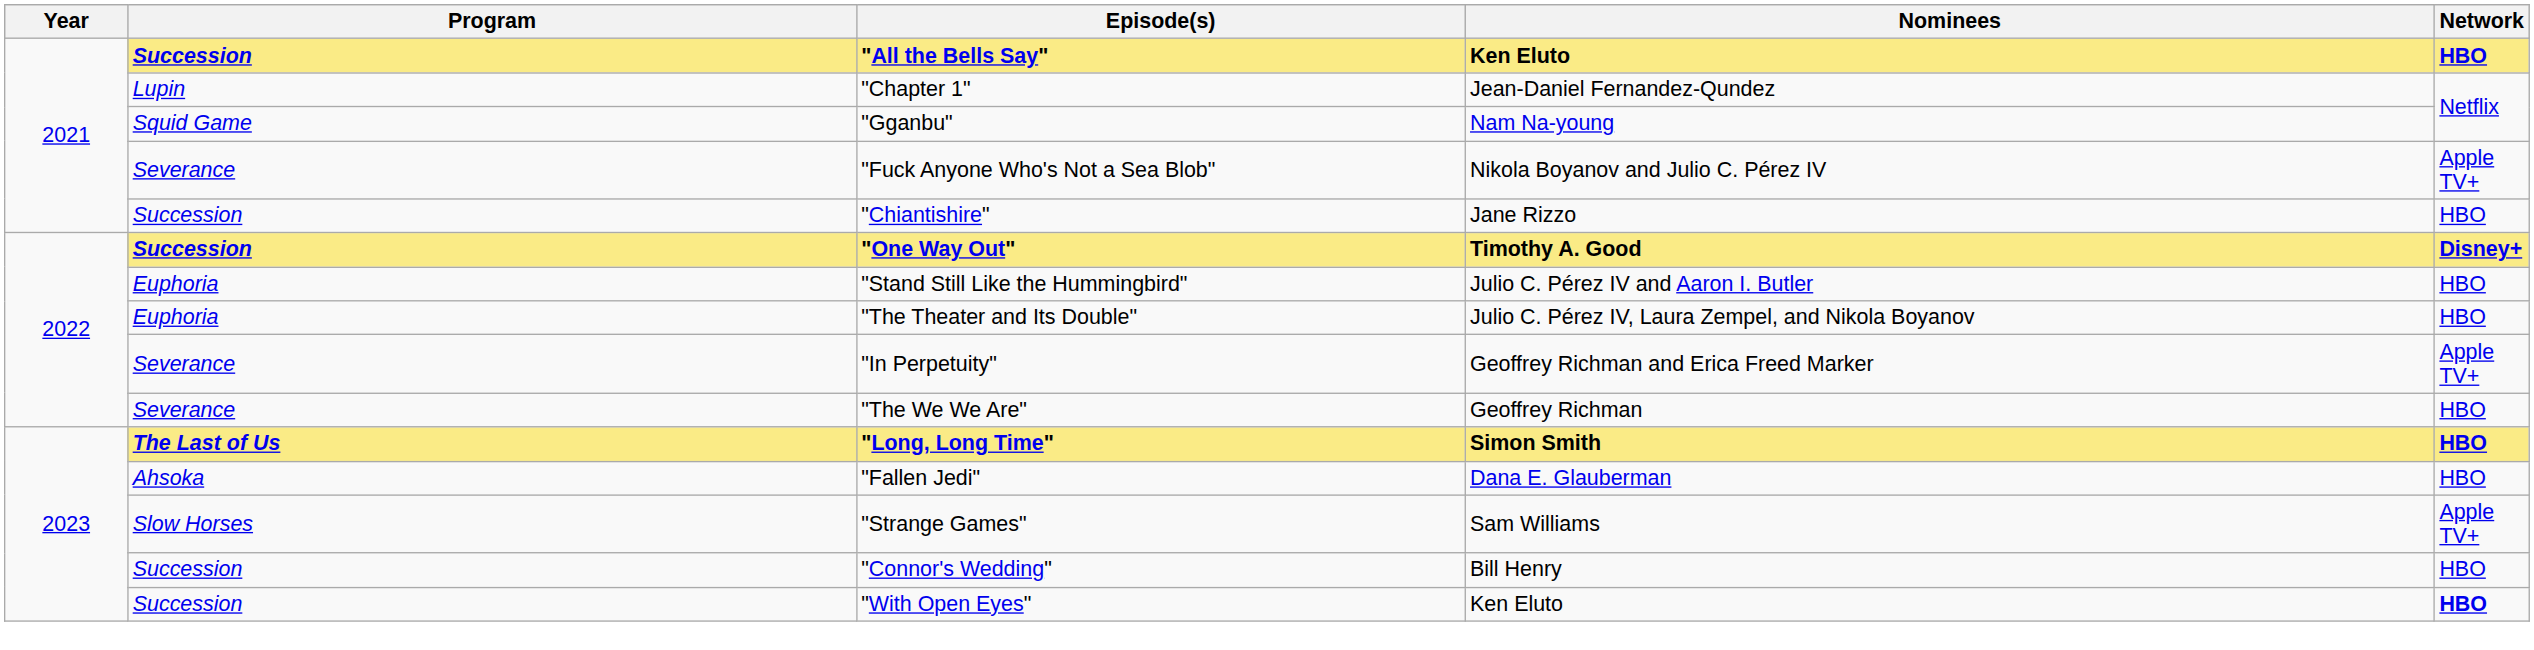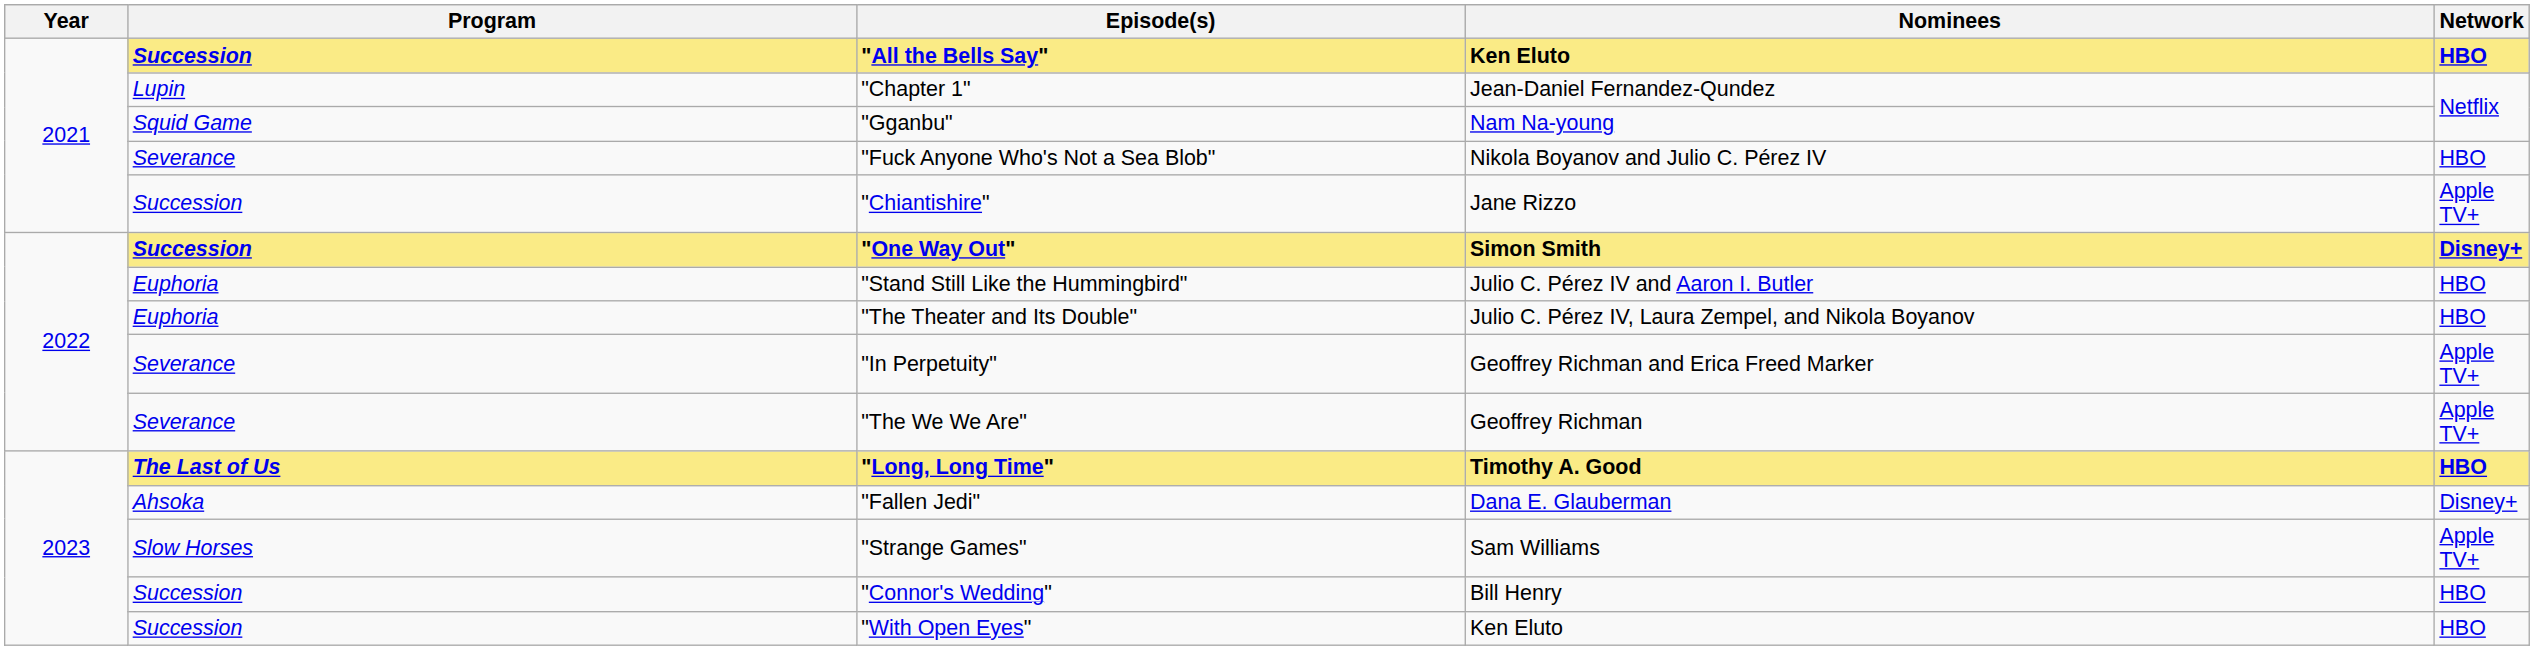 <table class="wikitable" style="width:95%">
 <tr bgcolor="#bebebe">
 <th width="5%">Year</th>
 <th width="30%">Program</th>
 <th width="25%">Episode(s)</th>
 <th width="40%">Nominees</th>
 <th width="10%">Network</th>
 </tr>
 <tr>
 <td rowspan="5" style="text-align:center;"><a href='#'>2021</a><br> </td>
 <td style="background:#FAEB86;"><strong><em><a href='#'>Succession</a></em></strong></td>
 <td style="background:#FAEB86;"><strong>"<a href='#'>All the Bells Say</a>"</strong></td>
 <td style="background:#FAEB86;"><strong>Ken Eluto</strong></td>
 <td style="background:#FAEB86;"><strong><a href='#'>HBO</a></strong></td>
 </tr>
 <tr>
 <td><em><a href='#'>Lupin</a></em></td>
 <td>"Chapter 1"</td>
 <td>Jean-Daniel Fernandez-Qundez</td>
 <td rowspan="2"><a href='#'>Netflix</a></td>
 </tr>
 <tr>
 <td><em><a href='#'>Squid Game</a></em></td>
 <td>"Gganbu"</td>
 <td><a href='#'>Nam Na-young</a></td>
 </tr>
 <tr>
 <td><em><a href='#'>Severance</a></em></td>
 <td>"Fuck Anyone Who's Not a Sea Blob"</td>
 <td>Nikola Boyanov and Julio C. Pérez IV</td>
-<td><a href='#'>Apple TV+</a></td>
+<td><a href='#'>HBO</a></td>
 </tr>
 <tr>
 <td><em><a href='#'>Succession</a></em></td>
 <td>"<a href='#'>Chiantishire</a>"</td>
 <td>Jane Rizzo</td>
-<td><a href='#'>HBO</a></td>
+<td><a href='#'>Apple TV+</a></td>
 </tr>
 <tr>
 <td rowspan="5" style="text-align:center;"><a href='#'>2022</a><br></td>
 <td style="background:#FAEB86;"><strong><em><a href='#'>Succession</a></em></strong></td>
 <td style="background:#FAEB86;"><strong>"<a href='#'>One Way Out</a>"</strong></td>
-<td style="background:#FAEB86;"><strong>Timothy A. Good</strong></td>
+<td style="background:#FAEB86;"><strong>Simon Smith</strong></td>
 <td style="background:#FAEB86;"><strong><a href='#'>Disney+</a></strong></td>
 </tr>
 <tr>
 <td><em><a href='#'>Euphoria</a></em></td>
 <td>"Stand Still Like the Hummingbird"</td>
 <td>Julio C. Pérez IV and <a href='#'>Aaron I. Butler</a></td>
 <td><a href='#'>HBO</a></td>
 </tr>
 <tr>
 <td><em><a href='#'>Euphoria</a></em></td>
 <td>"The Theater and Its Double"</td>
 <td>Julio C. Pérez IV, Laura Zempel, and Nikola Boyanov</td>
 <td><a href='#'>HBO</a></td>
 </tr>
 <tr>
 <td><em><a href='#'>Severance</a></em></td>
 <td>"In Perpetuity"</td>
 <td>Geoffrey Richman and Erica Freed Marker</td>
 <td><a href='#'>Apple TV+</a></td>
 </tr>
 <tr>
 <td><em><a href='#'>Severance</a></em></td>
 <td>"The We We Are"</td>
 <td>Geoffrey Richman</td>
-<td><a href='#'>HBO</a></td>
+<td><a href='#'>Apple TV+</a></td>
 </tr>
 <tr>
 <td rowspan="5" style="text-align:center;"><a href='#'>2023</a><br></td>
 <td style="background:#FAEB86;"><strong><em><a href='#'> The Last of Us</a></em></strong></td>
 <td style="background:#FAEB86;"><strong>"<a href='#'>Long, Long Time</a>"</strong></td>
-<td style="background:#FAEB86;"><strong>Simon Smith</strong></td>
+<td style="background:#FAEB86;"><strong>Timothy A. Good</strong></td>
 <td style="background:#FAEB86;"><strong><a href='#'>HBO</a></strong></td>
 </tr>
 <tr>
 <td><em><a href='#'>Ahsoka</a></em></td>
 <td>"Fallen Jedi"</td>
 <td><a href='#'>Dana E. Glauberman</a></td>
-<td><a href='#'>HBO</a></td>
+<td><a href='#'>Disney+</a></td>
 </tr>
 <tr>
 <td><em><a href='#'>Slow Horses</a></em></td>
 <td>"Strange Games"</td>
 <td>Sam Williams</td>
 <td><a href='#'>Apple TV+</a></td>
 </tr>
 <tr>
 <td><em><a href='#'>Succession</a></em></td>
 <td>"<a href='#'>Connor's Wedding</a>"</td>
 <td>Bill Henry</td>
 <td><a href='#'>HBO</a></td>
 </tr>
 <tr>
 <td><em><a href='#'>Succession</a></em></td>
 <td>"<a href='#'>With Open Eyes</a>"</td>
 <td>Ken Eluto</td>
-<td><strong><a href='#'>HBO</a></strong></td>
+<td><a href='#'>HBO</a></td>
 </tr>
 </table>
